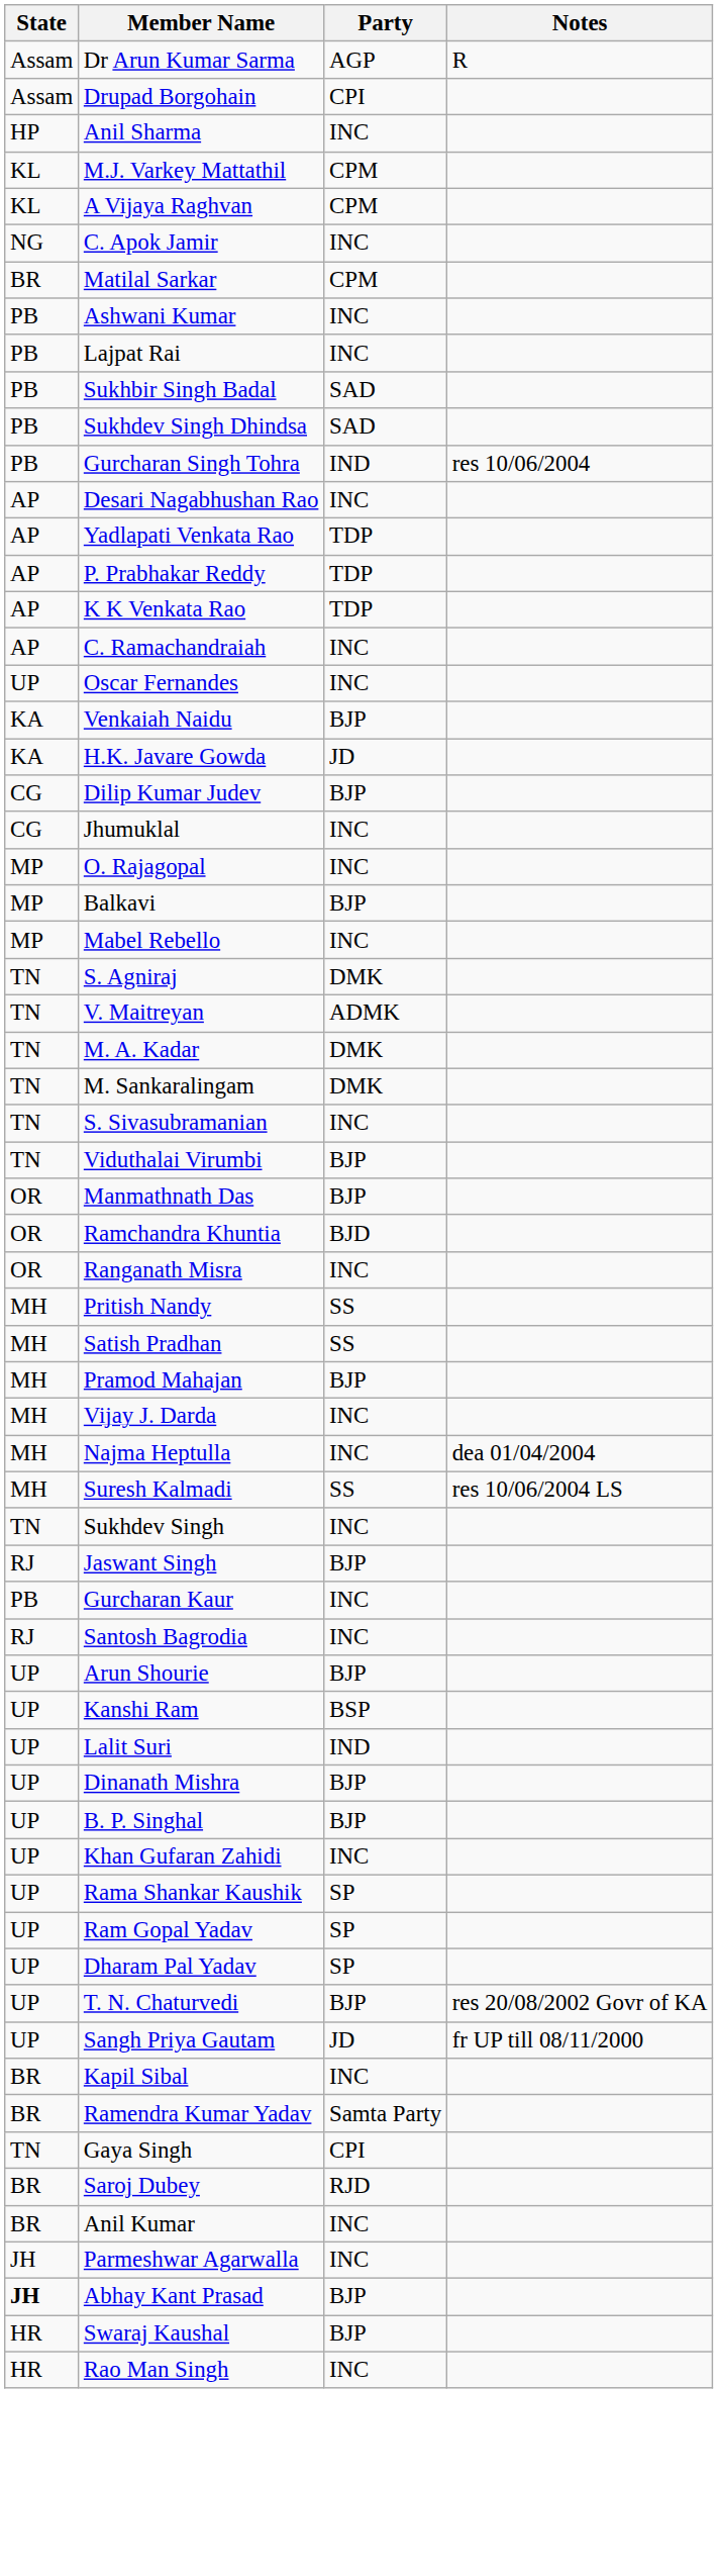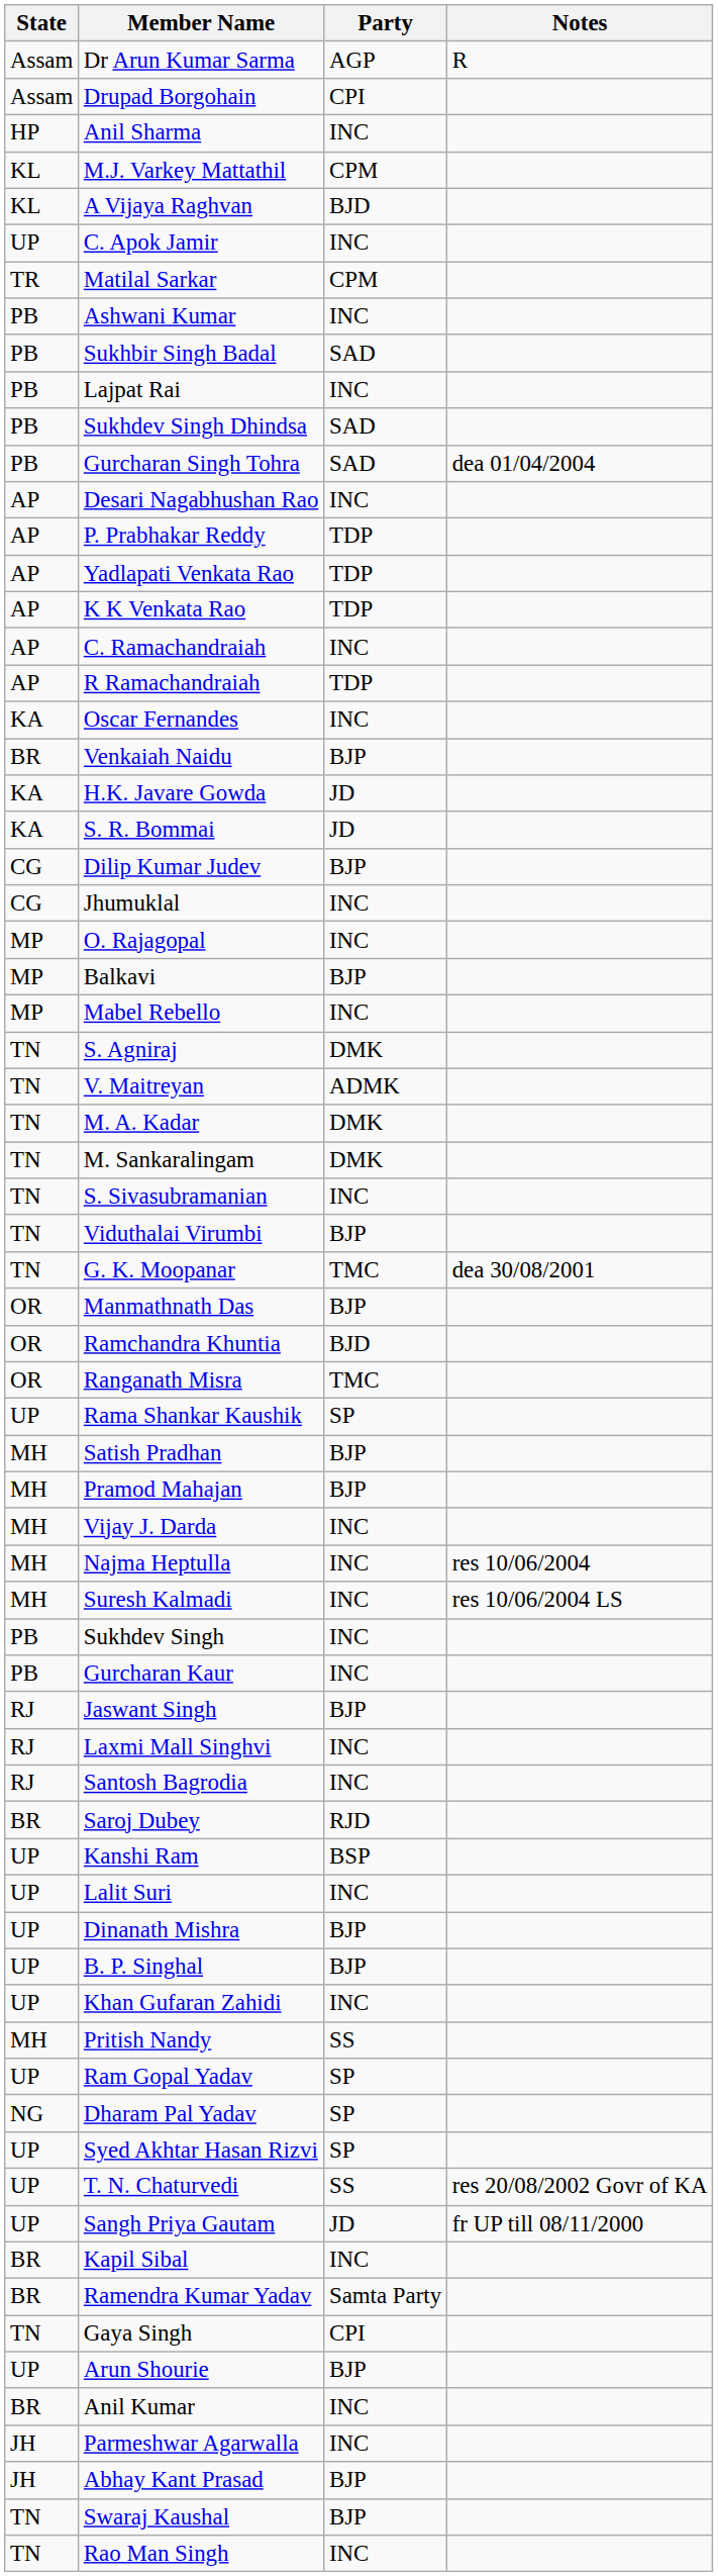 <table class="wikitable sortable">
 <tr>
 <th>State</th>
 <th>Member Name</th>
 <th>Party</th>
 <th class="unsortable">Notes</th>
 </tr>
 <tr>
 <td>Assam</td>
 <td>Dr  <a href='#'>Arun Kumar Sarma</a></td>
 <td>AGP</td>
 <td>R</td>
 </tr>
 <tr>
 <td>Assam</td>
 <td><a href='#'>Drupad Borgohain</a></td>
 <td>CPI</td>
 <td></td>
 </tr>
 <tr>
 <td>HP</td>
 <td><a href='#'>Anil Sharma</a></td>
 <td>INC</td>
 <td></td>
 </tr>
 <tr>
 <td>KL</td>
 <td><a href='#'>M.J. Varkey Mattathil</a></td>
 <td>CPM</td>
 <td></td>
 </tr>
 <tr>
 <td>KL</td>
 <td><a href='#'>A Vijaya Raghvan</a></td>
-<td>CPM</td>
+<td>BJD</td>
 <td></td>
 </tr>
 <tr>
-<td>NG</td>
+<td>UP</td>
 <td><a href='#'>C. Apok Jamir</a></td>
 <td>INC</td>
 <td></td>
 </tr>
 <tr>
-<td>BR</td>
+<td>TR</td>
 <td><a href='#'>Matilal Sarkar</a></td>
 <td>CPM</td>
 <td></td>
 </tr>
 <tr>
 <td>PB</td>
 <td><a href='#'>Ashwani Kumar</a></td>
 <td>INC</td>
 <td></td>
 </tr>
 <tr>
 <td>PB</td>
-<td>Lajpat Rai</td>
-<td>INC</td>
+<td><a href='#'>Sukhbir Singh Badal</a></td>
+<td>SAD</td>
 <td></td>
 </tr>
 <tr>
 <td>PB</td>
-<td><a href='#'>Sukhbir Singh Badal</a></td>
-<td>SAD</td>
+<td>Lajpat Rai</td>
+<td>INC</td>
 <td></td>
 </tr>
 <tr>
 <td>PB</td>
 <td><a href='#'>Sukhdev Singh Dhindsa</a></td>
 <td>SAD</td>
 <td></td>
 </tr>
 <tr>
 <td>PB</td>
 <td><a href='#'>Gurcharan Singh Tohra</a></td>
-<td>IND</td>
-<td>res 10/06/2004</td>
+<td>SAD</td>
+<td>dea 01/04/2004</td>
 </tr>
 <tr>
 <td>AP</td>
 <td><a href='#'>Desari Nagabhushan Rao</a></td>
 <td>INC</td>
 <td></td>
 </tr>
 <tr>
 <td>AP</td>
-<td><a href='#'>Yadlapati Venkata Rao</a></td>
+<td><a href='#'>P. Prabhakar Reddy</a></td>
 <td>TDP</td>
 <td></td>
 </tr>
 <tr>
 <td>AP</td>
-<td><a href='#'>P. Prabhakar Reddy</a></td>
+<td><a href='#'>Yadlapati Venkata Rao</a></td>
 <td>TDP</td>
 <td></td>
 </tr>
 <tr>
 <td>AP</td>
 <td><a href='#'>K K Venkata Rao</a></td>
 <td>TDP</td>
 <td></td>
 </tr>
 <tr>
 <td>AP</td>
 <td><a href='#'>C. Ramachandraiah</a></td>
 <td>INC</td>
 <td></td>
 </tr>
 <tr>
-<td>UP</td>
+<td>AP</td>
+<td><a href='#'>R Ramachandraiah</a></td>
+<td>TDP</td>
+<td></td>
+</tr>
+<tr>
+<td>KA</td>
 <td><a href='#'>Oscar Fernandes</a></td>
 <td>INC</td>
 <td></td>
 </tr>
 <tr>
-<td>KA</td>
+<td>BR</td>
 <td><a href='#'>Venkaiah Naidu</a></td>
 <td>BJP</td>
 <td></td>
 </tr>
 <tr>
 <td>KA</td>
 <td><a href='#'>H.K. Javare Gowda</a></td>
+<td>JD</td>
+<td></td>
+</tr>
+<tr>
+<td>KA</td>
+<td><a href='#'>S. R. Bommai</a></td>
 <td>JD</td>
 <td></td>
 </tr>
 <tr>
 <td>CG</td>
 <td><a href='#'>Dilip Kumar Judev</a></td>
 <td>BJP</td>
 <td></td>
 </tr>
 <tr>
 <td>CG</td>
 <td>Jhumuklal</td>
 <td>INC</td>
 <td></td>
 </tr>
 <tr>
 <td>MP</td>
 <td><a href='#'>O. Rajagopal</a></td>
 <td>INC</td>
 <td></td>
 </tr>
 <tr>
 <td>MP</td>
 <td>Balkavi</td>
 <td>BJP</td>
 <td></td>
 </tr>
 <tr>
 <td>MP</td>
 <td><a href='#'>Mabel Rebello</a></td>
 <td>INC</td>
 <td></td>
 </tr>
 <tr>
 <td>TN</td>
 <td><a href='#'>S. Agniraj</a></td>
 <td>DMK</td>
 <td></td>
 </tr>
 <tr>
 <td>TN</td>
 <td><a href='#'>V. Maitreyan</a></td>
 <td>ADMK</td>
 <td></td>
 </tr>
 <tr>
 <td>TN</td>
 <td><a href='#'>M. A. Kadar</a></td>
 <td>DMK</td>
 <td></td>
 </tr>
 <tr>
 <td>TN</td>
 <td>M. Sankaralingam</td>
 <td>DMK</td>
 <td></td>
 </tr>
 <tr>
 <td>TN</td>
 <td><a href='#'>S. Sivasubramanian</a></td>
 <td>INC</td>
 <td></td>
 </tr>
 <tr>
 <td>TN</td>
 <td><a href='#'>Viduthalai Virumbi</a></td>
 <td>BJP</td>
 <td></td>
 </tr>
 <tr>
+<td>TN</td>
+<td><a href='#'>G. K. Moopanar</a></td>
+<td>TMC</td>
+<td>dea 30/08/2001</td>
+</tr>
+<tr>
 <td>OR</td>
 <td><a href='#'>Manmathnath Das</a></td>
 <td>BJP</td>
 <td></td>
 </tr>
 <tr>
 <td>OR</td>
 <td><a href='#'>Ramchandra Khuntia</a></td>
 <td>BJD</td>
 <td></td>
 </tr>
 <tr>
 <td>OR</td>
 <td><a href='#'>Ranganath Misra</a></td>
-<td>INC</td>
+<td>TMC</td>
 <td></td>
 </tr>
 <tr>
-<td>MH</td>
-<td><a href='#'>Pritish Nandy</a></td>
-<td>SS</td>
+<td>UP</td>
+<td><a href='#'>Rama Shankar Kaushik</a></td>
+<td>SP</td>
 <td></td>
 </tr>
 <tr>
 <td>MH</td>
 <td><a href='#'>Satish Pradhan</a></td>
-<td>SS</td>
+<td>BJP</td>
 <td></td>
 </tr>
 <tr>
 <td>MH</td>
 <td><a href='#'>Pramod Mahajan</a></td>
 <td>BJP</td>
 <td></td>
 </tr>
 <tr>
 <td>MH</td>
 <td><a href='#'>Vijay J. Darda</a></td>
 <td>INC</td>
 <td></td>
 </tr>
 <tr>
 <td>MH</td>
 <td><a href='#'>Najma Heptulla</a></td>
 <td>INC</td>
-<td>dea 01/04/2004</td>
+<td>res 10/06/2004</td>
 </tr>
 <tr>
 <td>MH</td>
 <td><a href='#'>Suresh Kalmadi</a></td>
-<td>SS</td>
+<td>INC</td>
 <td>res 10/06/2004 LS</td>
 </tr>
 <tr>
-<td>TN</td>
+<td>PB</td>
 <td>Sukhdev Singh</td>
+<td>INC</td>
+<td></td>
+</tr>
+<tr>
+<td>PB</td>
+<td><a href='#'>Gurcharan Kaur</a></td>
 <td>INC</td>
 <td></td>
 </tr>
 <tr>
 <td>RJ</td>
 <td><a href='#'>Jaswant Singh</a></td>
 <td>BJP</td>
 <td></td>
 </tr>
 <tr>
-<td>PB</td>
-<td><a href='#'>Gurcharan Kaur</a></td>
+<td>RJ</td>
+<td><a href='#'>Laxmi Mall Singhvi</a></td>
 <td>INC</td>
 <td></td>
 </tr>
 <tr>
 <td>RJ</td>
 <td><a href='#'>Santosh Bagrodia</a></td>
 <td>INC</td>
 <td></td>
 </tr>
 <tr>
-<td>UP</td>
-<td><a href='#'>Arun Shourie</a></td>
-<td>BJP</td>
+<td>BR</td>
+<td><a href='#'>Saroj Dubey</a></td>
+<td>RJD</td>
 <td></td>
 </tr>
 <tr>
 <td>UP</td>
 <td><a href='#'>Kanshi Ram</a></td>
 <td>BSP</td>
 <td></td>
 </tr>
 <tr>
 <td>UP</td>
 <td><a href='#'>Lalit Suri</a></td>
-<td>IND</td>
+<td>INC</td>
 <td></td>
 </tr>
 <tr>
 <td>UP</td>
 <td><a href='#'>Dinanath Mishra</a></td>
 <td>BJP</td>
 <td></td>
 </tr>
 <tr>
 <td>UP</td>
 <td><a href='#'>B. P. Singhal</a></td>
 <td>BJP</td>
 <td></td>
 </tr>
 <tr>
 <td>UP</td>
 <td><a href='#'>Khan Gufaran Zahidi</a></td>
 <td>INC</td>
 <td></td>
 </tr>
 <tr>
-<td>UP</td>
-<td><a href='#'>Rama Shankar Kaushik</a></td>
-<td>SP</td>
+<td>MH</td>
+<td><a href='#'>Pritish Nandy</a></td>
+<td>SS</td>
 <td></td>
 </tr>
 <tr>
 <td>UP</td>
 <td><a href='#'>Ram Gopal Yadav</a></td>
 <td>SP</td>
 <td></td>
 </tr>
 <tr>
-<td>UP</td>
+<td>NG</td>
 <td><a href='#'>Dharam Pal Yadav</a></td>
 <td>SP</td>
 <td></td>
 </tr>
 <tr>
 <td>UP</td>
+<td><a href='#'>Syed Akhtar Hasan Rizvi</a></td>
+<td>SP</td>
+<td></td>
+</tr>
+<tr>
+<td>UP</td>
 <td><a href='#'>T. N. Chaturvedi</a></td>
-<td>BJP</td>
+<td>SS</td>
 <td>res 20/08/2002 Govr of KA</td>
 </tr>
 <tr>
 <td>UP</td>
 <td><a href='#'>Sangh Priya Gautam</a></td>
 <td>JD</td>
 <td>fr UP till 08/11/2000</td>
 </tr>
 <tr>
 <td>BR</td>
 <td><a href='#'>Kapil Sibal</a></td>
 <td>INC</td>
 <td></td>
 </tr>
 <tr>
 <td>BR</td>
 <td><a href='#'>Ramendra Kumar Yadav</a></td>
 <td>Samta Party</td>
 <td></td>
 </tr>
 <tr>
 <td>TN</td>
 <td>Gaya Singh</td>
 <td>CPI</td>
 <td></td>
 </tr>
 <tr>
-<td>BR</td>
-<td><a href='#'>Saroj Dubey</a></td>
-<td>RJD</td>
+<td>UP</td>
+<td><a href='#'>Arun Shourie</a></td>
+<td>BJP</td>
 <td></td>
 </tr>
 <tr>
 <td>BR</td>
 <td>Anil Kumar</td>
 <td>INC</td>
 <td></td>
 </tr>
 <tr>
 <td>JH</td>
 <td><a href='#'>Parmeshwar Agarwalla</a></td>
 <td>INC</td>
 <td></td>
 </tr>
 <tr>
-<td><strong>JH</strong></td>
+<td>JH</td>
 <td><a href='#'>Abhay Kant Prasad</a></td>
 <td>BJP</td>
 <td></td>
 </tr>
 <tr>
-<td>HR</td>
+<td>TN</td>
 <td><a href='#'>Swaraj Kaushal</a></td>
 <td>BJP</td>
 <td></td>
 </tr>
 <tr>
-<td>HR</td>
+<td>TN</td>
 <td><a href='#'>Rao Man Singh</a></td>
 <td>INC</td>
 <td></td>
 </tr>
 </table>
